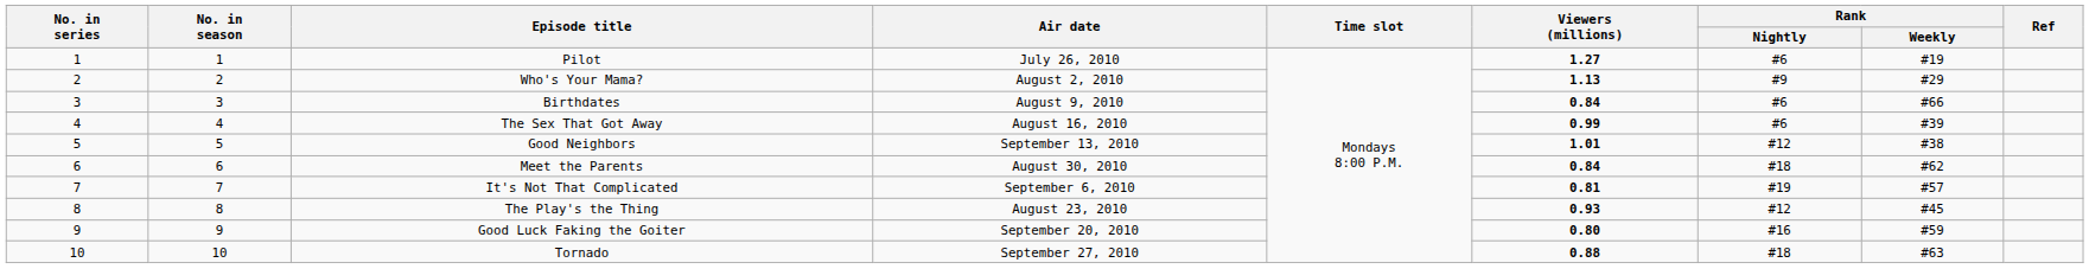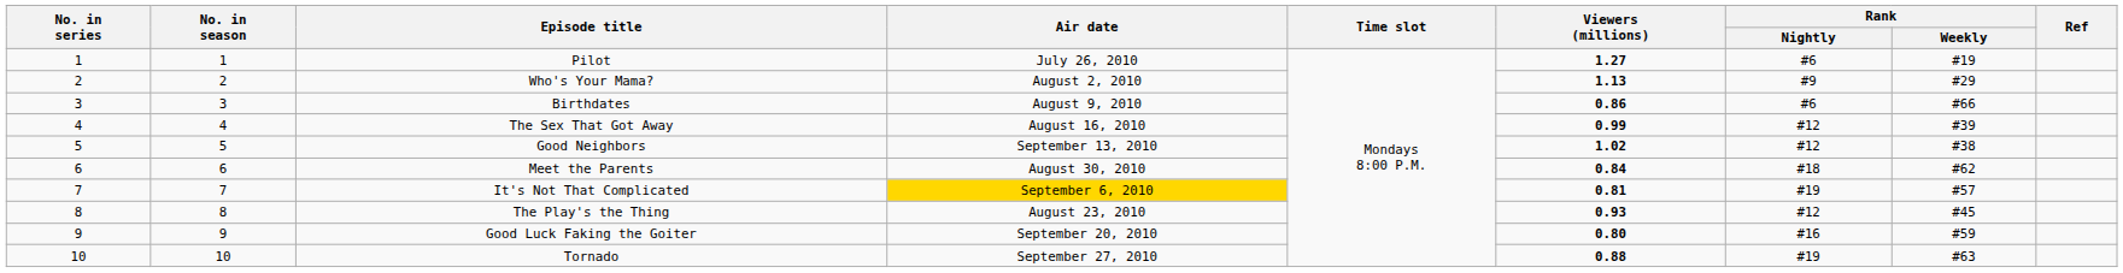 <table class="wikitable" style="font-size:90%; text-align:center; width: 96%; margin-left: auto; margin-right: auto;">
 <tr>
 <th rowspan="2">No. in<br>series</th>
 <th rowspan="2">No. in<br>season</th>
 <th rowspan="2">Episode title</th>
 <th rowspan="2">Air date</th>
 <th rowspan="2">Time slot</th>
 <th rowspan="2">Viewers<br>(millions)</th>
 <th colspan="2">Rank</th>
 <th rowspan="2">Ref</th>
 </tr>
 <tr>
 <th>Nightly</th>
 <th>Weekly</th>
 </tr>
 <tr>
 <td style="text-align:center">1</td>
 <td style="text-align:center">1</td>
 <td>Pilot</td>
 <td>July 26, 2010</td>
 <td rowspan=10>Mondays<br>8:00 P.M.</td>
 <td><strong>1.27</strong></td>
 <td>#6</td>
 <td>#19</td>
 <td></td>
 </tr>
 <tr>
 <td>2</td>
 <td>2</td>
 <td>Who's Your Mama?</td>
 <td>August 2, 2010</td>
 <td><strong>1.13</strong></td>
 <td>#9</td>
 <td>#29</td>
 <td></td>
 </tr>
 <tr>
 <td>3</td>
 <td>3</td>
 <td>Birthdates</td>
 <td>August 9, 2010</td>
-<td><strong>0.84</strong></td>
+<td><strong>0.86</strong></td>
 <td>#6</td>
 <td>#66</td>
 <td></td>
 </tr>
 <tr>
 <td>4</td>
 <td>4</td>
 <td>The Sex That Got Away</td>
 <td>August 16, 2010</td>
 <td><strong>0.99</strong></td>
-<td>#6</td>
+<td>#12</td>
 <td>#39</td>
 <td></td>
 </tr>
 <tr>
 <td>5</td>
 <td>5</td>
 <td>Good Neighbors</td>
 <td>September 13, 2010</td>
-<td><strong>1.01</strong></td>
+<td><strong>1.02</strong></td>
 <td>#12</td>
 <td>#38</td>
 <td></td>
 </tr>
 <tr>
 <td>6</td>
 <td>6</td>
 <td>Meet the Parents</td>
 <td>August 30, 2010</td>
 <td><strong>0.84</strong></td>
 <td>#18</td>
 <td>#62</td>
 <td></td>
 </tr>
 <tr>
 <td>7</td>
 <td>7</td>
 <td>It's Not That Complicated</td>
-<td>September 6, 2010</td>
+<td style="background: gold;">September 6, 2010</td>
 <td><strong>0.81</strong></td>
 <td>#19</td>
 <td>#57</td>
 <td></td>
 </tr>
 <tr>
 <td>8</td>
 <td>8</td>
 <td>The Play's the Thing</td>
 <td>August 23, 2010</td>
 <td><strong>0.93</strong></td>
 <td>#12</td>
 <td>#45</td>
 <td></td>
 </tr>
 <tr>
 <td>9</td>
 <td>9</td>
 <td>Good Luck Faking the Goiter</td>
 <td>September 20, 2010</td>
 <td><strong>0.80</strong></td>
 <td>#16</td>
 <td>#59</td>
 <td></td>
 </tr>
 <tr>
 <td>10</td>
 <td>10</td>
 <td>Tornado</td>
 <td>September 27, 2010</td>
 <td><strong>0.88</strong></td>
-<td>#18</td>
+<td>#19</td>
 <td>#63</td>
 <td></td>
 </tr>
 </table>
